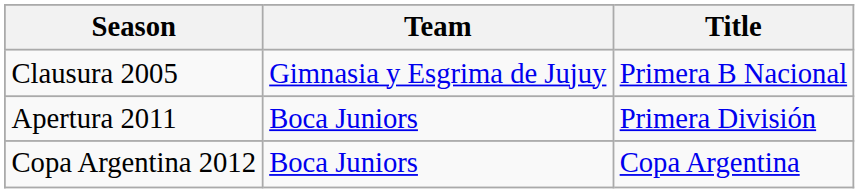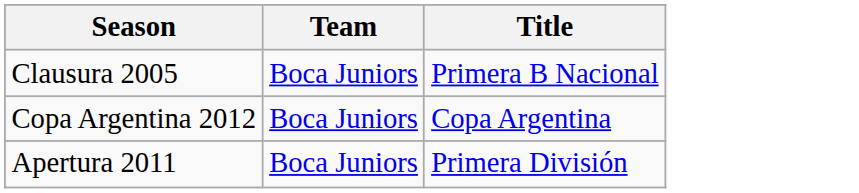 <table class="wikitable">
 <tr>
 <th>Season</th>
 <th>Team</th>
 <th>Title</th>
 </tr>
 <tr>
 <td>Clausura 2005</td>
-<td><a href='#'>Gimnasia y Esgrima de Jujuy</a></td>
+<td><a href='#'>Boca Juniors</a></td>
 <td><a href='#'>Primera B Nacional</a></td>
+</tr>
+<tr>
+<td>Copa Argentina 2012</td>
+<td><a href='#'>Boca Juniors</a></td>
+<td><a href='#'>Copa Argentina</a></td>
 </tr>
 <tr>
 <td>Apertura 2011</td>
 <td><a href='#'>Boca Juniors</a></td>
 <td><a href='#'>Primera División</a></td>
 </tr>
-<tr>
-<td>Copa Argentina 2012</td>
-<td><a href='#'>Boca Juniors</a></td>
-<td><a href='#'>Copa Argentina</a></td>
-</tr>
 </table>
